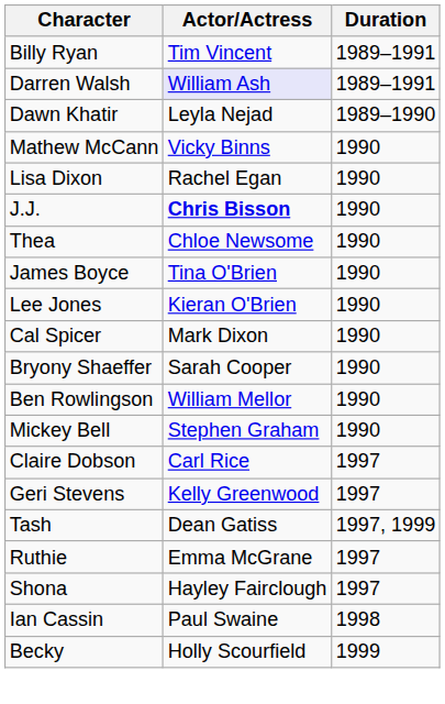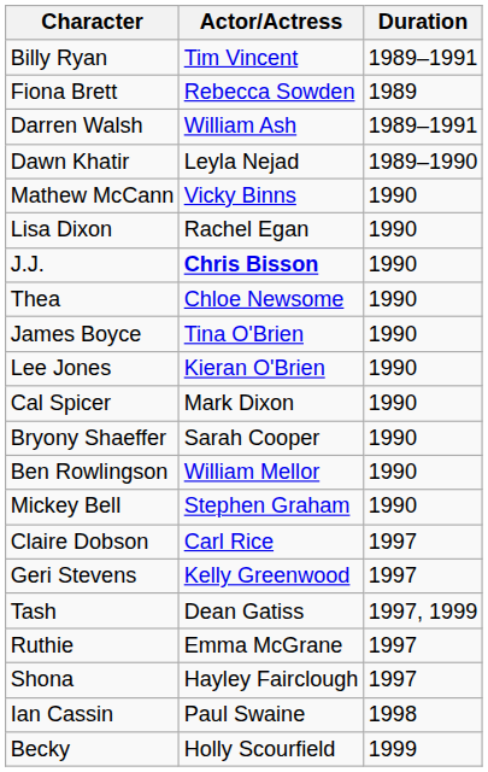 <table class="wikitable">
 <tr>
 <th scope="col">Character</th>
 <th>Actor/Actress</th>
 <th>Duration</th>
 </tr>
 <tr>
 <td>Billy Ryan</td>
 <td><a href='#'>Tim Vincent</a></td>
 <td>1989–1991</td>
 </tr>
 <tr>
+<td>Fiona Brett</td>
+<td><a href='#'>Rebecca Sowden</a></td>
+<td>1989</td>
+</tr>
+<tr>
 <td>Darren Walsh</td>
-<td style="background: lavender;"><a href='#'>William Ash</a></td>
+<td><a href='#'>William Ash</a></td>
 <td>1989–1991</td>
 </tr>
 <tr>
 <td>Dawn Khatir</td>
 <td>Leyla Nejad</td>
 <td>1989–1990</td>
 </tr>
 <tr>
 <td>Mathew McCann</td>
 <td><a href='#'>Vicky Binns</a></td>
 <td>1990</td>
 </tr>
 <tr>
 <td>Lisa Dixon</td>
 <td>Rachel Egan</td>
 <td>1990</td>
 </tr>
 <tr>
 <td>J.J.</td>
 <td><strong><a href='#'>Chris Bisson</a></strong></td>
 <td>1990</td>
 </tr>
 <tr>
 <td>Thea</td>
 <td><a href='#'>Chloe Newsome</a></td>
 <td>1990</td>
 </tr>
 <tr>
 <td>James Boyce</td>
 <td><a href='#'>Tina O'Brien</a></td>
 <td>1990</td>
 </tr>
 <tr>
 <td>Lee Jones</td>
 <td><a href='#'>Kieran O'Brien</a></td>
 <td>1990</td>
 </tr>
 <tr>
 <td>Cal Spicer</td>
 <td>Mark Dixon</td>
 <td>1990</td>
 </tr>
 <tr>
 <td>Bryony Shaeffer</td>
 <td>Sarah Cooper</td>
 <td>1990</td>
 </tr>
 <tr>
 <td>Ben Rowlingson</td>
 <td><a href='#'>William Mellor</a></td>
 <td>1990</td>
 </tr>
 <tr>
 <td>Mickey Bell</td>
 <td><a href='#'>Stephen Graham</a></td>
 <td>1990</td>
 </tr>
 <tr>
 <td>Claire Dobson</td>
 <td><a href='#'>Carl Rice</a></td>
 <td>1997</td>
 </tr>
 <tr>
 <td>Geri Stevens</td>
 <td><a href='#'>Kelly Greenwood</a></td>
 <td>1997</td>
 </tr>
 <tr>
 <td>Tash</td>
 <td>Dean Gatiss</td>
 <td>1997, 1999</td>
 </tr>
 <tr>
 <td>Ruthie</td>
 <td>Emma McGrane</td>
 <td>1997</td>
 </tr>
 <tr>
 <td>Shona</td>
 <td>Hayley Fairclough</td>
 <td>1997</td>
 </tr>
 <tr>
 <td>Ian Cassin</td>
 <td>Paul Swaine</td>
 <td>1998</td>
 </tr>
 <tr>
 <td>Becky</td>
 <td>Holly Scourfield</td>
 <td>1999</td>
 </tr>
 </table>
